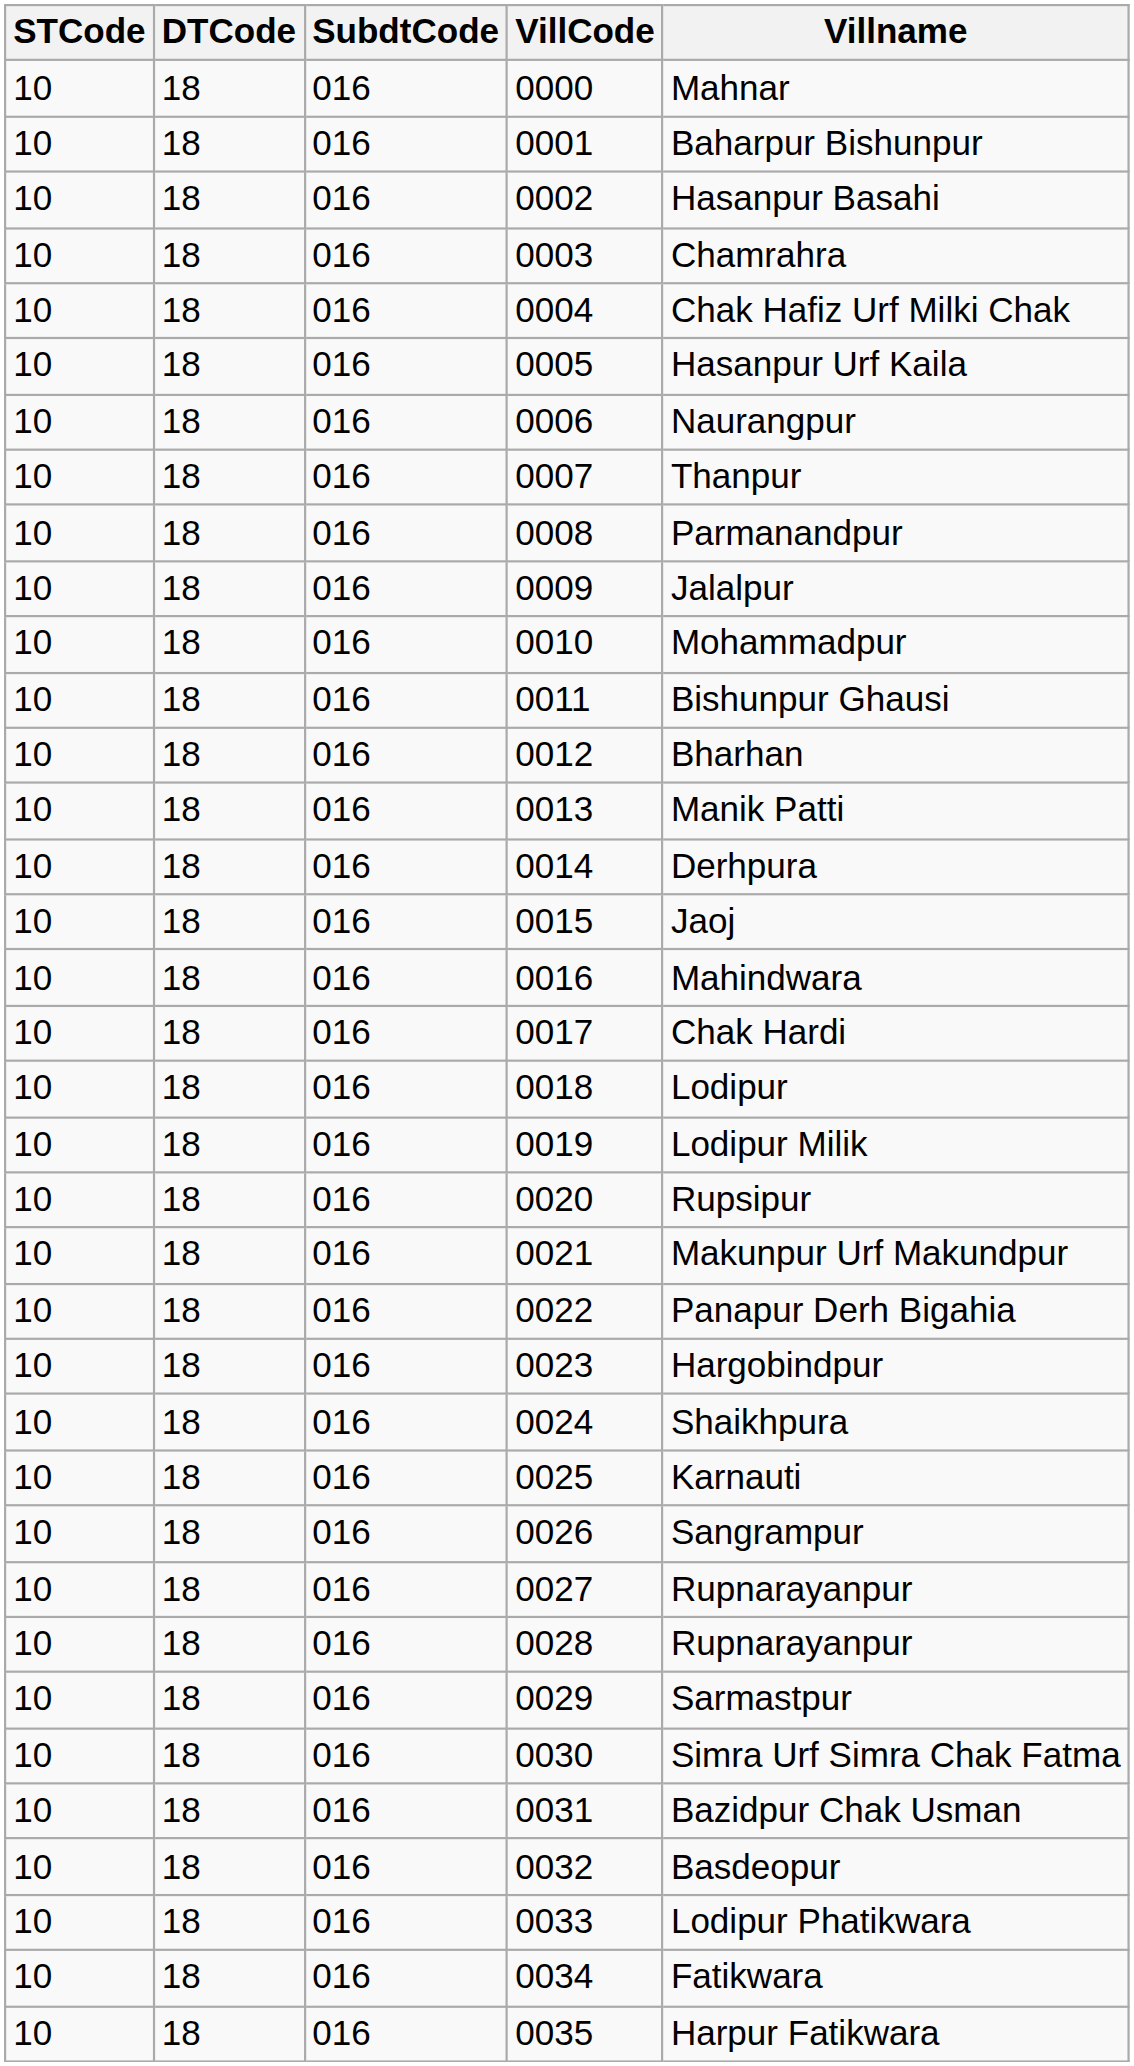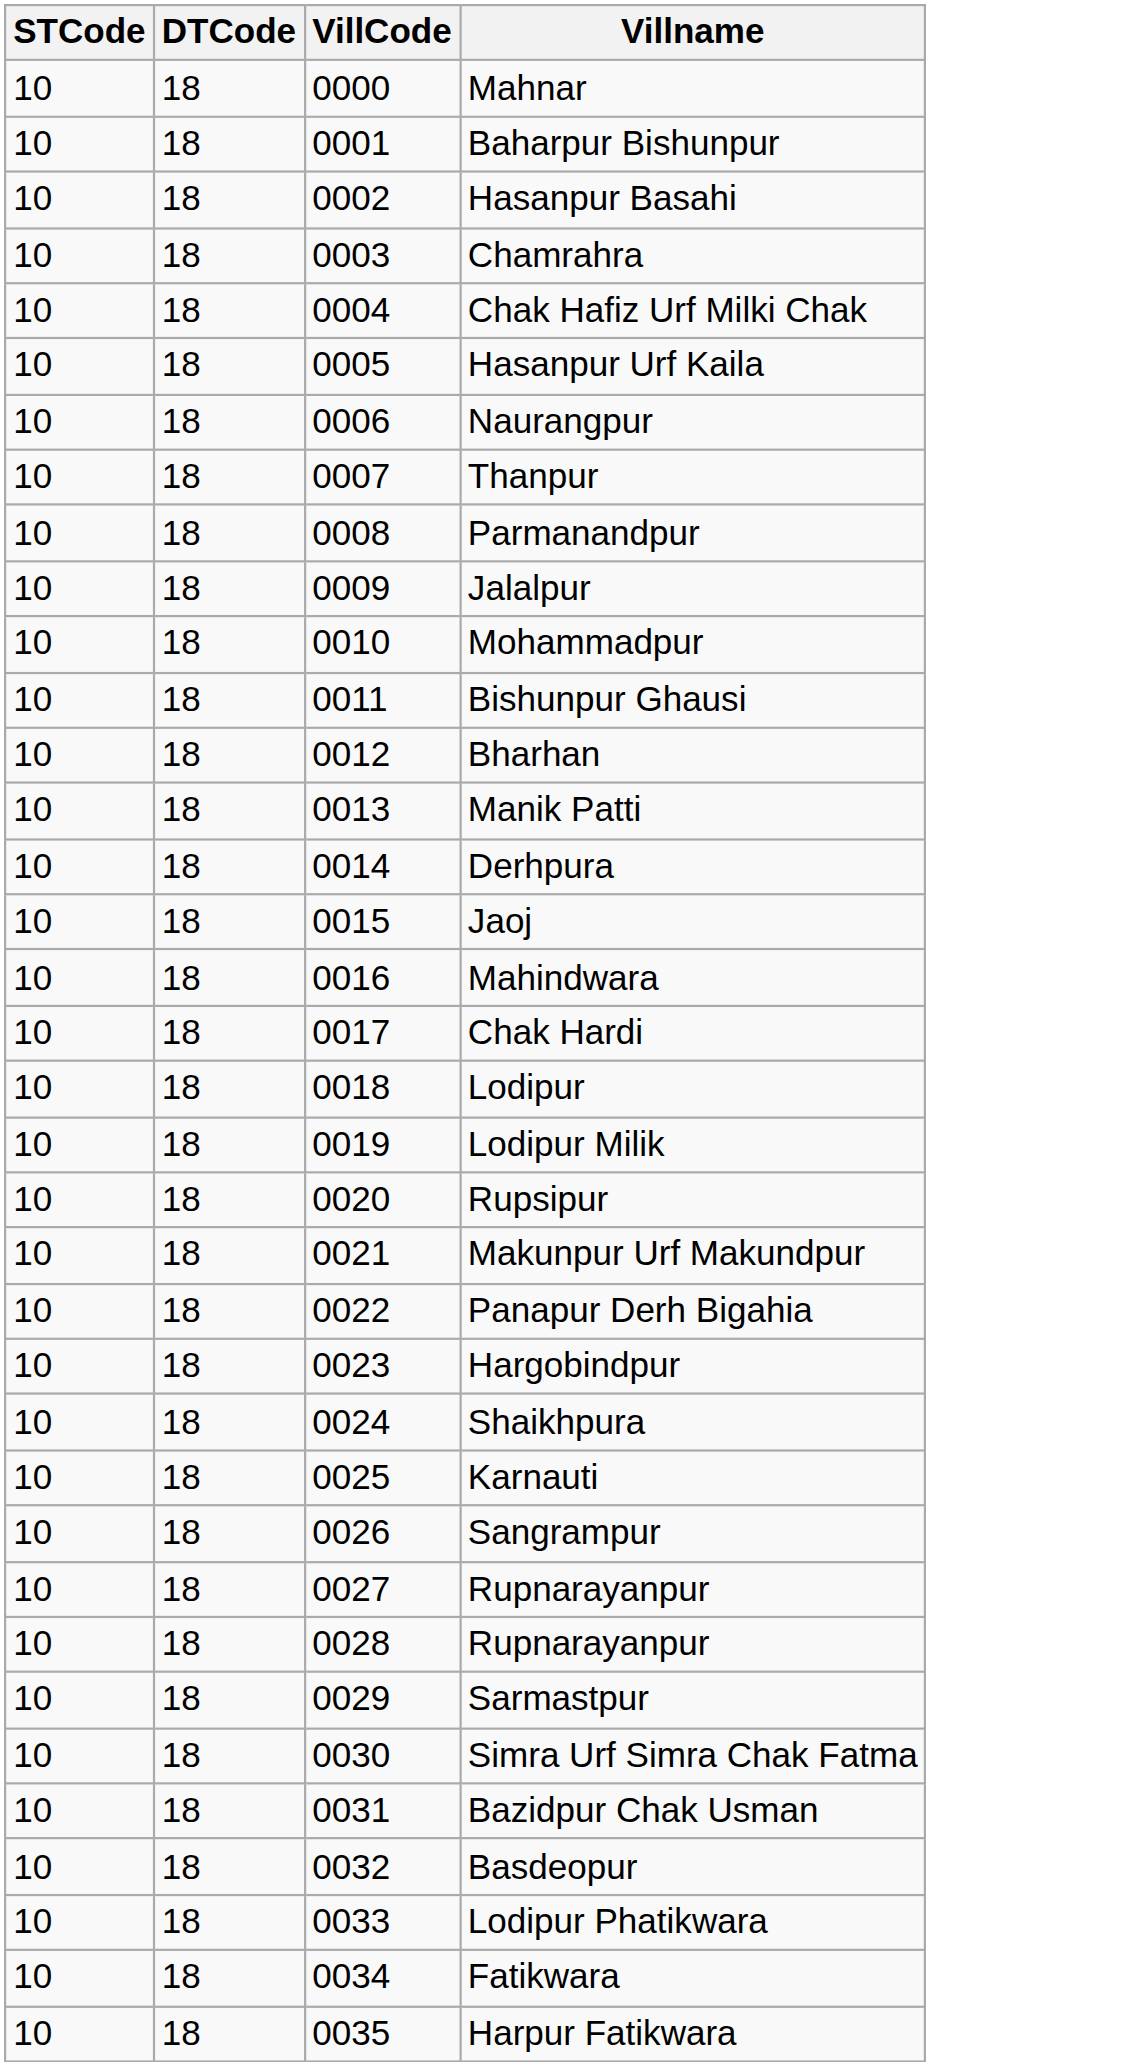 <table class="wikitable">
 <tr>
 <th>STCode</th>
 <th>DTCode</th>
-<th>SubdtCode</th>
 <th>VillCode</th>
 <th>Villname</th>
 </tr>
 <tr>
 <td>10</td>
 <td>18</td>
-<td>016</td>
 <td>0000</td>
 <td>Mahnar</td>
 </tr>
 <tr>
 <td>10</td>
 <td>18</td>
-<td>016</td>
 <td>0001</td>
 <td>Baharpur Bishunpur</td>
 </tr>
 <tr>
 <td>10</td>
 <td>18</td>
-<td>016</td>
 <td>0002</td>
 <td>Hasanpur Basahi</td>
 </tr>
 <tr>
 <td>10</td>
 <td>18</td>
-<td>016</td>
 <td>0003</td>
 <td>Chamrahra</td>
 </tr>
 <tr>
 <td>10</td>
 <td>18</td>
-<td>016</td>
 <td>0004</td>
 <td>Chak Hafiz Urf Milki Chak</td>
 </tr>
 <tr>
 <td>10</td>
 <td>18</td>
-<td>016</td>
 <td>0005</td>
 <td>Hasanpur Urf Kaila</td>
 </tr>
 <tr>
 <td>10</td>
 <td>18</td>
-<td>016</td>
 <td>0006</td>
 <td>Naurangpur</td>
 </tr>
 <tr>
 <td>10</td>
 <td>18</td>
-<td>016</td>
 <td>0007</td>
 <td>Thanpur</td>
 </tr>
 <tr>
 <td>10</td>
 <td>18</td>
-<td>016</td>
 <td>0008</td>
 <td>Parmanandpur</td>
 </tr>
 <tr>
 <td>10</td>
 <td>18</td>
-<td>016</td>
 <td>0009</td>
 <td>Jalalpur</td>
 </tr>
 <tr>
 <td>10</td>
 <td>18</td>
-<td>016</td>
 <td>0010</td>
 <td>Mohammadpur</td>
 </tr>
 <tr>
 <td>10</td>
 <td>18</td>
-<td>016</td>
 <td>0011</td>
 <td>Bishunpur Ghausi</td>
 </tr>
 <tr>
 <td>10</td>
 <td>18</td>
-<td>016</td>
 <td>0012</td>
 <td>Bharhan</td>
 </tr>
 <tr>
 <td>10</td>
 <td>18</td>
-<td>016</td>
 <td>0013</td>
 <td>Manik Patti</td>
 </tr>
 <tr>
 <td>10</td>
 <td>18</td>
-<td>016</td>
 <td>0014</td>
 <td>Derhpura</td>
 </tr>
 <tr>
 <td>10</td>
 <td>18</td>
-<td>016</td>
 <td>0015</td>
 <td>Jaoj</td>
 </tr>
 <tr>
 <td>10</td>
 <td>18</td>
-<td>016</td>
 <td>0016</td>
 <td>Mahindwara</td>
 </tr>
 <tr>
 <td>10</td>
 <td>18</td>
-<td>016</td>
 <td>0017</td>
 <td>Chak Hardi</td>
 </tr>
 <tr>
 <td>10</td>
 <td>18</td>
-<td>016</td>
 <td>0018</td>
 <td>Lodipur</td>
 </tr>
 <tr>
 <td>10</td>
 <td>18</td>
-<td>016</td>
 <td>0019</td>
 <td>Lodipur Milik</td>
 </tr>
 <tr>
 <td>10</td>
 <td>18</td>
-<td>016</td>
 <td>0020</td>
 <td>Rupsipur</td>
 </tr>
 <tr>
 <td>10</td>
 <td>18</td>
-<td>016</td>
 <td>0021</td>
 <td>Makunpur Urf Makundpur</td>
 </tr>
 <tr>
 <td>10</td>
 <td>18</td>
-<td>016</td>
 <td>0022</td>
 <td>Panapur Derh Bigahia</td>
 </tr>
 <tr>
 <td>10</td>
 <td>18</td>
-<td>016</td>
 <td>0023</td>
 <td>Hargobindpur</td>
 </tr>
 <tr>
 <td>10</td>
 <td>18</td>
-<td>016</td>
 <td>0024</td>
 <td>Shaikhpura</td>
 </tr>
 <tr>
 <td>10</td>
 <td>18</td>
-<td>016</td>
 <td>0025</td>
 <td>Karnauti</td>
 </tr>
 <tr>
 <td>10</td>
 <td>18</td>
-<td>016</td>
 <td>0026</td>
 <td>Sangrampur</td>
 </tr>
 <tr>
 <td>10</td>
 <td>18</td>
-<td>016</td>
 <td>0027</td>
 <td>Rupnarayanpur</td>
 </tr>
 <tr>
 <td>10</td>
 <td>18</td>
-<td>016</td>
 <td>0028</td>
 <td>Rupnarayanpur</td>
 </tr>
 <tr>
 <td>10</td>
 <td>18</td>
-<td>016</td>
 <td>0029</td>
 <td>Sarmastpur</td>
 </tr>
 <tr>
 <td>10</td>
 <td>18</td>
-<td>016</td>
 <td>0030</td>
 <td>Simra Urf Simra Chak Fatma</td>
 </tr>
 <tr>
 <td>10</td>
 <td>18</td>
-<td>016</td>
 <td>0031</td>
 <td>Bazidpur Chak Usman</td>
 </tr>
 <tr>
 <td>10</td>
 <td>18</td>
-<td>016</td>
 <td>0032</td>
 <td>Basdeopur</td>
 </tr>
 <tr>
 <td>10</td>
 <td>18</td>
-<td>016</td>
 <td>0033</td>
 <td>Lodipur Phatikwara</td>
 </tr>
 <tr>
 <td>10</td>
 <td>18</td>
-<td>016</td>
 <td>0034</td>
 <td>Fatikwara</td>
 </tr>
 <tr>
 <td>10</td>
 <td>18</td>
-<td>016</td>
 <td>0035</td>
 <td>Harpur Fatikwara</td>
 </tr>
 </table>
